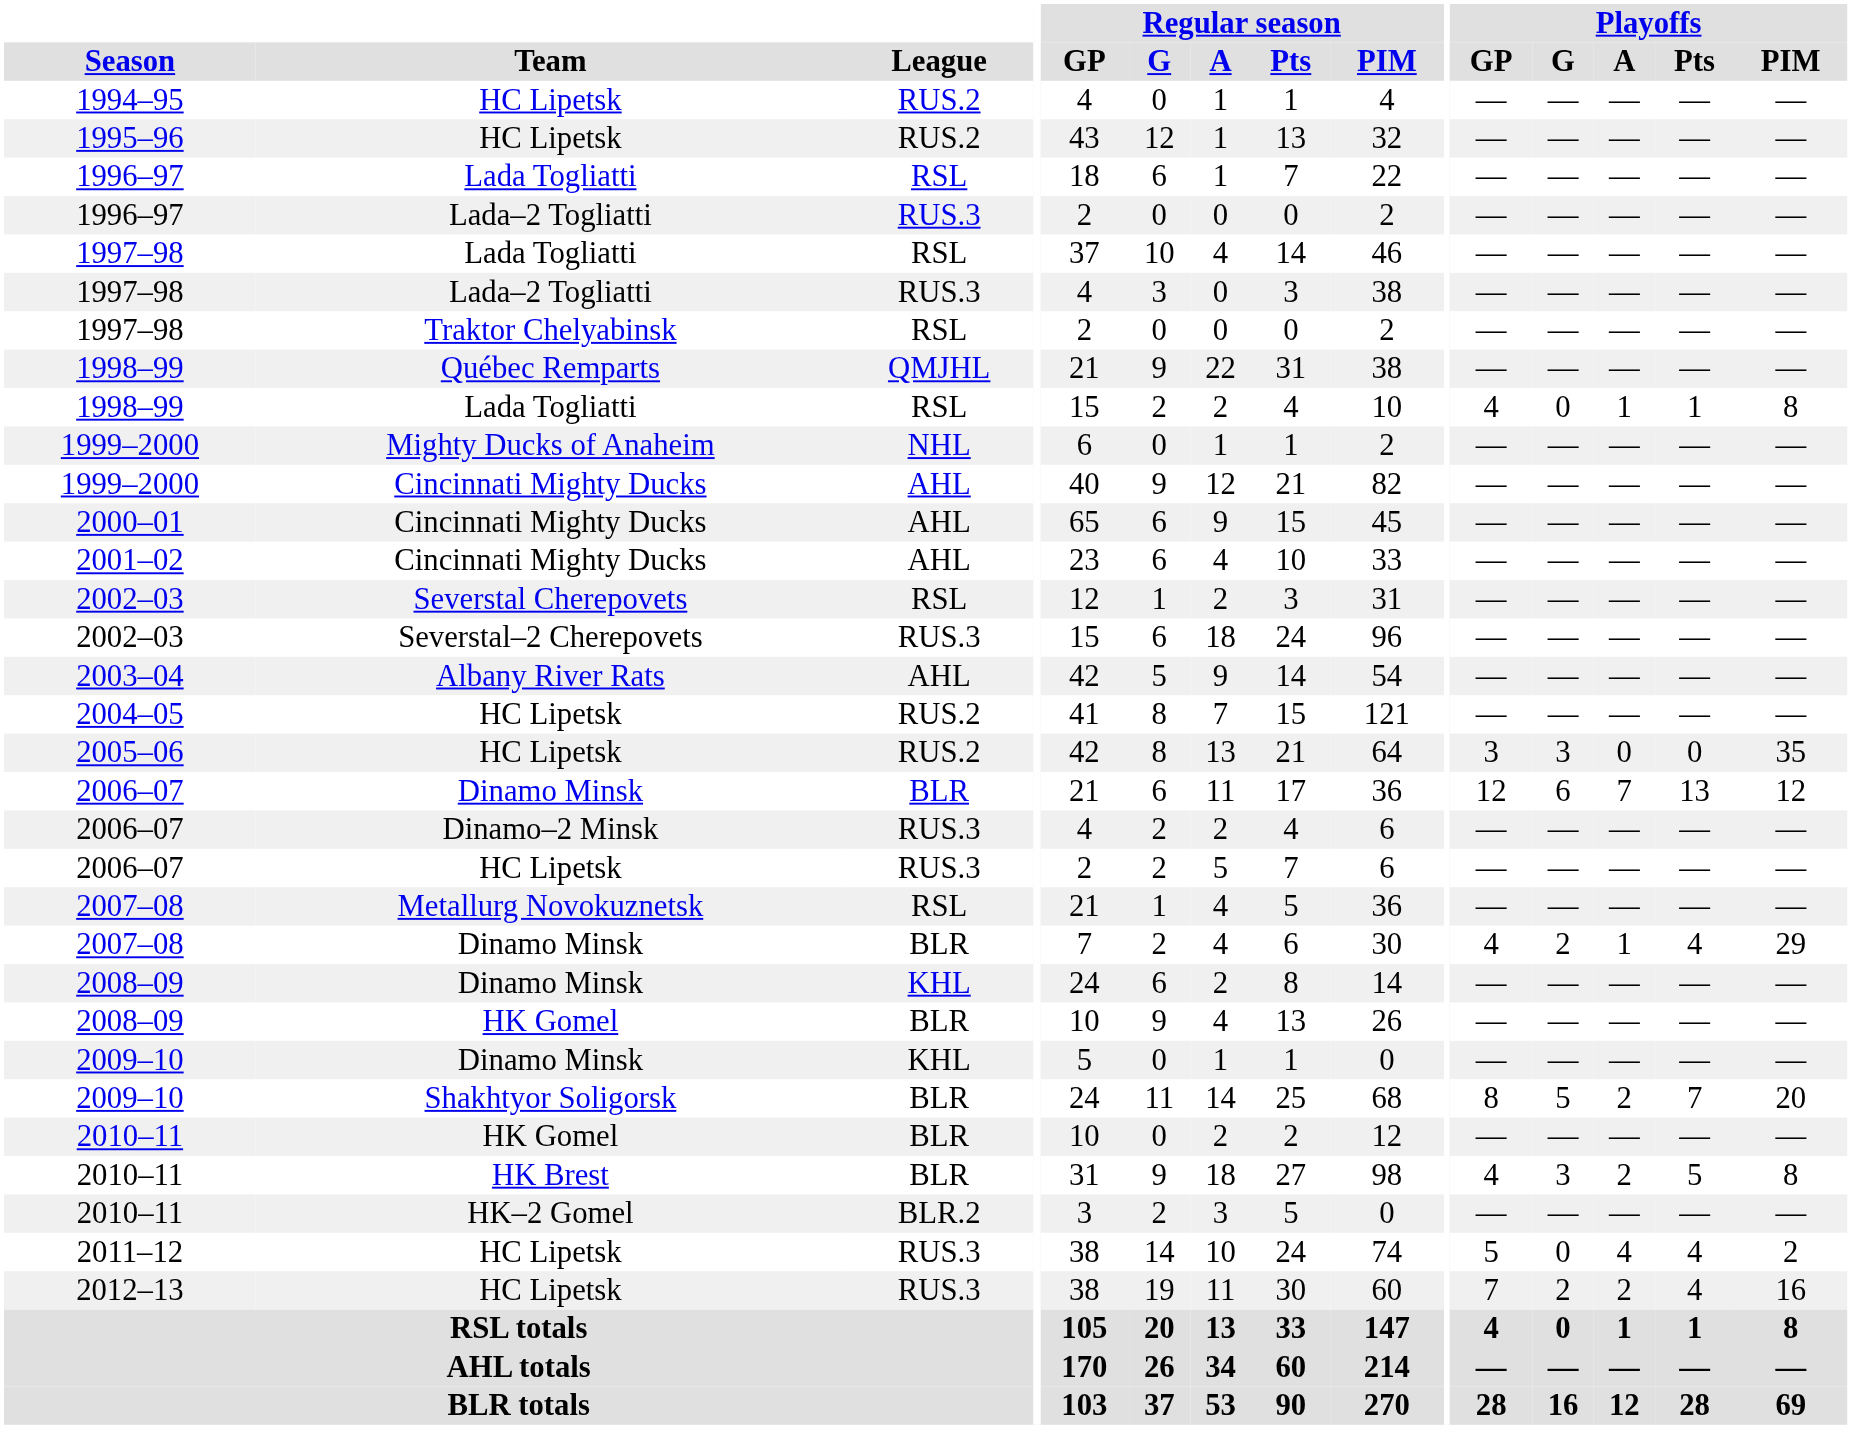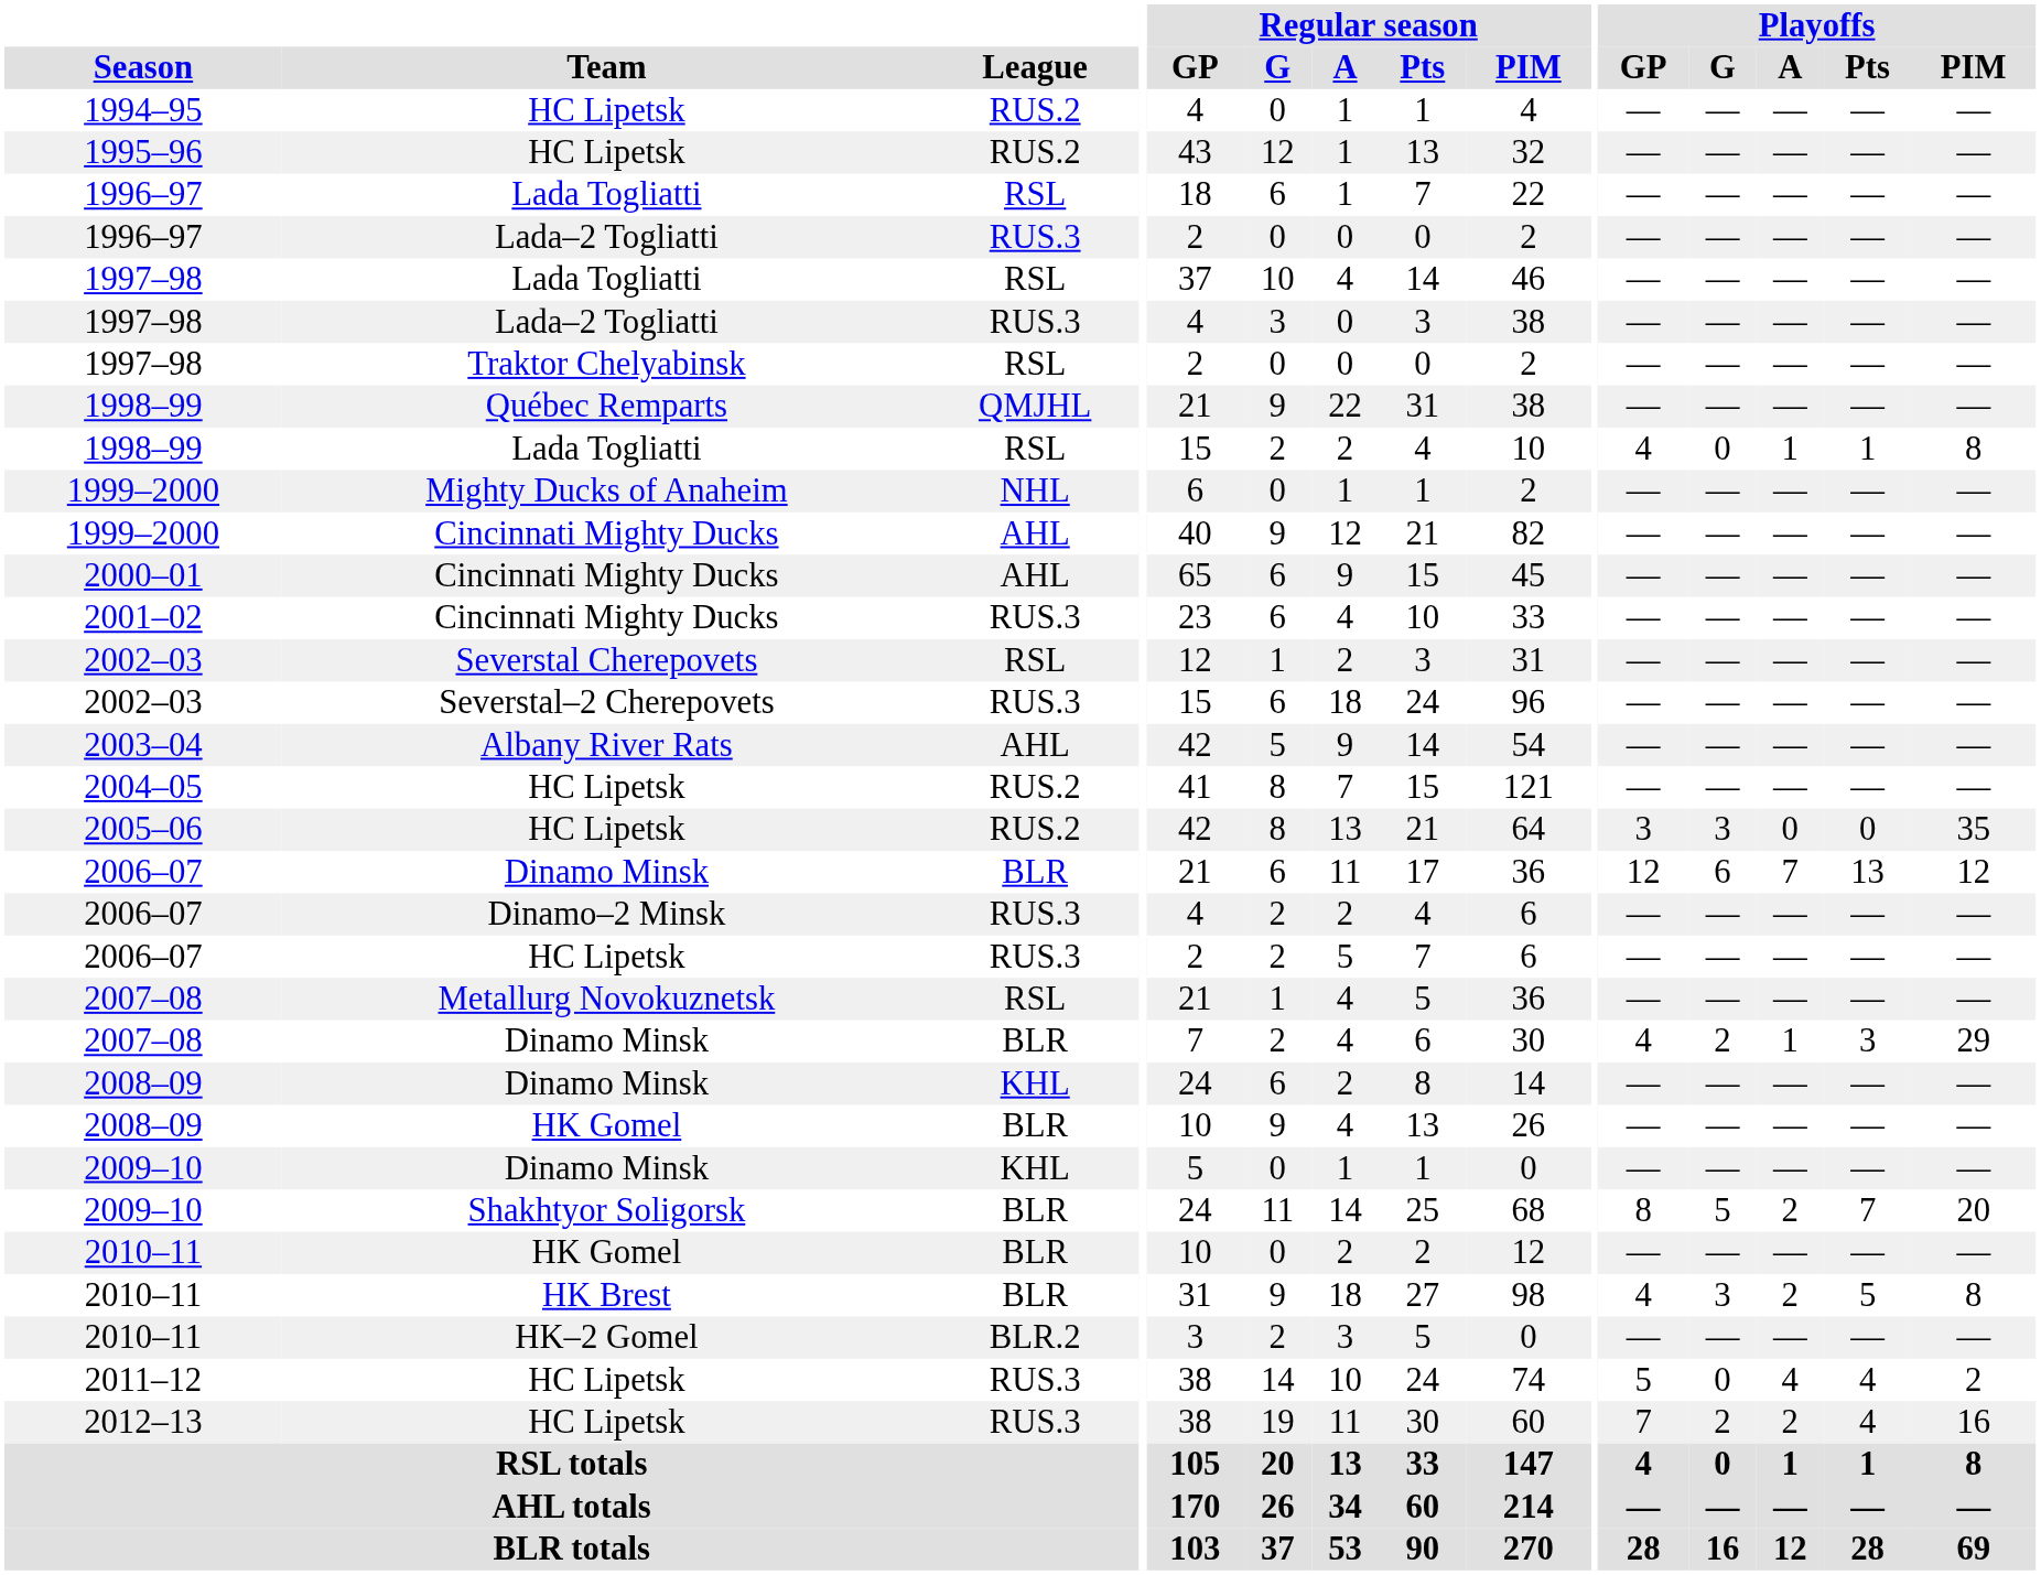 <table border="0" cellpadding="1" cellspacing="0" style="text-align:center; width:60em">
 <tr bgcolor="#e0e0e0">
 <th colspan="3"  bgcolor="#ffffff"></th>
 <th rowspan="99" bgcolor="#ffffff"></th>
 <th colspan="5"><a href='#'>Regular season</a></th>
 <th rowspan="99" bgcolor="#ffffff"></th>
 <th colspan="5"><a href='#'>Playoffs</a></th>
 </tr>
 <tr bgcolor="#e0e0e0">
 <th><a href='#'>Season</a></th>
 <th>Team</th>
 <th>League</th>
 <th>GP</th>
 <th><a href='#'>G</a></th>
 <th><a href='#'>A</a></th>
 <th><a href='#'>Pts</a></th>
 <th><a href='#'>PIM</a></th>
 <th>GP</th>
 <th>G</th>
 <th>A</th>
 <th>Pts</th>
 <th>PIM</th>
 </tr>
 <tr>
 <td><a href='#'>1994–95</a></td>
 <td><a href='#'>HC Lipetsk</a></td>
 <td><a href='#'>RUS.2</a></td>
 <td>4</td>
 <td>0</td>
 <td>1</td>
 <td>1</td>
 <td>4</td>
 <td>—</td>
 <td>—</td>
 <td>—</td>
 <td>—</td>
 <td>—</td>
 </tr>
 <tr bgcolor="#f0f0f0">
 <td><a href='#'>1995–96</a></td>
 <td>HC Lipetsk</td>
 <td>RUS.2</td>
 <td>43</td>
 <td>12</td>
 <td>1</td>
 <td>13</td>
 <td>32</td>
 <td>—</td>
 <td>—</td>
 <td>—</td>
 <td>—</td>
 <td>—</td>
 </tr>
 <tr>
 <td><a href='#'>1996–97</a></td>
 <td><a href='#'>Lada Togliatti</a></td>
 <td><a href='#'>RSL</a></td>
 <td>18</td>
 <td>6</td>
 <td>1</td>
 <td>7</td>
 <td>22</td>
 <td>—</td>
 <td>—</td>
 <td>—</td>
 <td>—</td>
 <td>—</td>
 </tr>
 <tr bgcolor="#f0f0f0">
 <td>1996–97</td>
 <td>Lada–2 Togliatti</td>
 <td><a href='#'>RUS.3</a></td>
 <td>2</td>
 <td>0</td>
 <td>0</td>
 <td>0</td>
 <td>2</td>
 <td>—</td>
 <td>—</td>
 <td>—</td>
 <td>—</td>
 <td>—</td>
 </tr>
 <tr>
 <td><a href='#'>1997–98</a></td>
 <td>Lada Togliatti</td>
 <td>RSL</td>
 <td>37</td>
 <td>10</td>
 <td>4</td>
 <td>14</td>
 <td>46</td>
 <td>—</td>
 <td>—</td>
 <td>—</td>
 <td>—</td>
 <td>—</td>
 </tr>
 <tr bgcolor="#f0f0f0">
 <td>1997–98</td>
 <td>Lada–2 Togliatti</td>
 <td>RUS.3</td>
 <td>4</td>
 <td>3</td>
 <td>0</td>
 <td>3</td>
 <td>38</td>
 <td>—</td>
 <td>—</td>
 <td>—</td>
 <td>—</td>
 <td>—</td>
 </tr>
 <tr>
 <td>1997–98</td>
 <td><a href='#'>Traktor Chelyabinsk</a></td>
 <td>RSL</td>
 <td>2</td>
 <td>0</td>
 <td>0</td>
 <td>0</td>
 <td>2</td>
 <td>—</td>
 <td>—</td>
 <td>—</td>
 <td>—</td>
 <td>—</td>
 </tr>
 <tr bgcolor="#f0f0f0">
 <td><a href='#'>1998–99</a></td>
 <td><a href='#'>Québec Remparts</a></td>
 <td><a href='#'>QMJHL</a></td>
 <td>21</td>
 <td>9</td>
 <td>22</td>
 <td>31</td>
 <td>38</td>
 <td>—</td>
 <td>—</td>
 <td>—</td>
 <td>—</td>
 <td>—</td>
 </tr>
 <tr>
 <td><a href='#'>1998–99</a></td>
 <td>Lada Togliatti</td>
 <td>RSL</td>
 <td>15</td>
 <td>2</td>
 <td>2</td>
 <td>4</td>
 <td>10</td>
 <td>4</td>
 <td>0</td>
 <td>1</td>
 <td>1</td>
 <td>8</td>
 </tr>
 <tr bgcolor="#f0f0f0">
 <td><a href='#'>1999–2000</a></td>
 <td><a href='#'>Mighty Ducks of Anaheim</a></td>
 <td><a href='#'>NHL</a></td>
 <td>6</td>
 <td>0</td>
 <td>1</td>
 <td>1</td>
 <td>2</td>
 <td>—</td>
 <td>—</td>
 <td>—</td>
 <td>—</td>
 <td>—</td>
 </tr>
 <tr>
 <td><a href='#'>1999–2000</a></td>
 <td><a href='#'>Cincinnati Mighty Ducks</a></td>
 <td><a href='#'>AHL</a></td>
 <td>40</td>
 <td>9</td>
 <td>12</td>
 <td>21</td>
 <td>82</td>
 <td>—</td>
 <td>—</td>
 <td>—</td>
 <td>—</td>
 <td>—</td>
 </tr>
 <tr bgcolor="#f0f0f0">
 <td><a href='#'>2000–01</a></td>
 <td>Cincinnati Mighty Ducks</td>
 <td>AHL</td>
 <td>65</td>
 <td>6</td>
 <td>9</td>
 <td>15</td>
 <td>45</td>
 <td>—</td>
 <td>—</td>
 <td>—</td>
 <td>—</td>
 <td>—</td>
 </tr>
 <tr>
 <td><a href='#'>2001–02</a></td>
 <td>Cincinnati Mighty Ducks</td>
-<td>AHL</td>
+<td>RUS.3</td>
 <td>23</td>
 <td>6</td>
 <td>4</td>
 <td>10</td>
 <td>33</td>
 <td>—</td>
 <td>—</td>
 <td>—</td>
 <td>—</td>
 <td>—</td>
 </tr>
 <tr bgcolor="#f0f0f0">
 <td><a href='#'>2002–03</a></td>
 <td><a href='#'>Severstal Cherepovets</a></td>
 <td>RSL</td>
 <td>12</td>
 <td>1</td>
 <td>2</td>
 <td>3</td>
 <td>31</td>
 <td>—</td>
 <td>—</td>
 <td>—</td>
 <td>—</td>
 <td>—</td>
 </tr>
 <tr>
 <td>2002–03</td>
 <td>Severstal–2 Cherepovets</td>
 <td>RUS.3</td>
 <td>15</td>
 <td>6</td>
 <td>18</td>
 <td>24</td>
 <td>96</td>
 <td>—</td>
 <td>—</td>
 <td>—</td>
 <td>—</td>
 <td>—</td>
 </tr>
 <tr bgcolor="#f0f0f0">
 <td><a href='#'>2003–04</a></td>
 <td><a href='#'>Albany River Rats</a></td>
 <td>AHL</td>
 <td>42</td>
 <td>5</td>
 <td>9</td>
 <td>14</td>
 <td>54</td>
 <td>—</td>
 <td>—</td>
 <td>—</td>
 <td>—</td>
 <td>—</td>
 </tr>
 <tr>
 <td><a href='#'>2004–05</a></td>
 <td>HC Lipetsk</td>
 <td>RUS.2</td>
 <td>41</td>
 <td>8</td>
 <td>7</td>
 <td>15</td>
 <td>121</td>
 <td>—</td>
 <td>—</td>
 <td>—</td>
 <td>—</td>
 <td>—</td>
 </tr>
 <tr bgcolor="#f0f0f0">
 <td><a href='#'>2005–06</a></td>
 <td>HC Lipetsk</td>
 <td>RUS.2</td>
 <td>42</td>
 <td>8</td>
 <td>13</td>
 <td>21</td>
 <td>64</td>
 <td>3</td>
 <td>3</td>
 <td>0</td>
 <td>0</td>
 <td>35</td>
 </tr>
 <tr>
 <td><a href='#'>2006–07</a></td>
 <td><a href='#'>Dinamo Minsk</a></td>
 <td><a href='#'>BLR</a></td>
 <td>21</td>
 <td>6</td>
 <td>11</td>
 <td>17</td>
 <td>36</td>
 <td>12</td>
 <td>6</td>
 <td>7</td>
 <td>13</td>
 <td>12</td>
 </tr>
 <tr bgcolor="#f0f0f0">
 <td>2006–07</td>
 <td>Dinamo–2 Minsk</td>
 <td>RUS.3</td>
 <td>4</td>
 <td>2</td>
 <td>2</td>
 <td>4</td>
 <td>6</td>
 <td>—</td>
 <td>—</td>
 <td>—</td>
 <td>—</td>
 <td>—</td>
 </tr>
 <tr>
 <td>2006–07</td>
 <td>HC Lipetsk</td>
 <td>RUS.3</td>
 <td>2</td>
 <td>2</td>
 <td>5</td>
 <td>7</td>
 <td>6</td>
 <td>—</td>
 <td>—</td>
 <td>—</td>
 <td>—</td>
 <td>—</td>
 </tr>
 <tr bgcolor="#f0f0f0">
 <td><a href='#'>2007–08</a></td>
 <td><a href='#'>Metallurg Novokuznetsk</a></td>
 <td>RSL</td>
 <td>21</td>
 <td>1</td>
 <td>4</td>
 <td>5</td>
 <td>36</td>
 <td>—</td>
 <td>—</td>
 <td>—</td>
 <td>—</td>
 <td>—</td>
 </tr>
 <tr>
 <td><a href='#'>2007–08</a></td>
 <td>Dinamo Minsk</td>
 <td>BLR</td>
 <td>7</td>
 <td>2</td>
 <td>4</td>
 <td>6</td>
 <td>30</td>
 <td>4</td>
 <td>2</td>
 <td>1</td>
-<td>4</td>
+<td>3</td>
 <td>29</td>
 </tr>
 <tr bgcolor="#f0f0f0">
 <td><a href='#'>2008–09</a></td>
 <td>Dinamo Minsk</td>
 <td><a href='#'>KHL</a></td>
 <td>24</td>
 <td>6</td>
 <td>2</td>
 <td>8</td>
 <td>14</td>
 <td>—</td>
 <td>—</td>
 <td>—</td>
 <td>—</td>
 <td>—</td>
 </tr>
 <tr>
 <td><a href='#'>2008–09</a></td>
 <td><a href='#'>HK Gomel</a></td>
 <td>BLR</td>
 <td>10</td>
 <td>9</td>
 <td>4</td>
 <td>13</td>
 <td>26</td>
 <td>—</td>
 <td>—</td>
 <td>—</td>
 <td>—</td>
 <td>—</td>
 </tr>
 <tr bgcolor="#f0f0f0">
 <td><a href='#'>2009–10</a></td>
 <td>Dinamo Minsk</td>
 <td>KHL</td>
 <td>5</td>
 <td>0</td>
 <td>1</td>
 <td>1</td>
 <td>0</td>
 <td>—</td>
 <td>—</td>
 <td>—</td>
 <td>—</td>
 <td>—</td>
 </tr>
 <tr>
 <td><a href='#'>2009–10</a></td>
 <td><a href='#'>Shakhtyor Soligorsk</a></td>
 <td>BLR</td>
 <td>24</td>
 <td>11</td>
 <td>14</td>
 <td>25</td>
 <td>68</td>
 <td>8</td>
 <td>5</td>
 <td>2</td>
 <td>7</td>
 <td>20</td>
 </tr>
 <tr bgcolor="#f0f0f0">
 <td><a href='#'>2010–11</a></td>
 <td>HK Gomel</td>
 <td>BLR</td>
 <td>10</td>
 <td>0</td>
 <td>2</td>
 <td>2</td>
 <td>12</td>
 <td>—</td>
 <td>—</td>
 <td>—</td>
 <td>—</td>
 <td>—</td>
 </tr>
 <tr>
 <td>2010–11</td>
 <td><a href='#'>HK Brest</a></td>
 <td>BLR</td>
 <td>31</td>
 <td>9</td>
 <td>18</td>
 <td>27</td>
 <td>98</td>
 <td>4</td>
 <td>3</td>
 <td>2</td>
 <td>5</td>
 <td>8</td>
 </tr>
 <tr bgcolor="#f0f0f0">
 <td>2010–11</td>
 <td>HK–2 Gomel</td>
 <td>BLR.2</td>
 <td>3</td>
 <td>2</td>
 <td>3</td>
 <td>5</td>
 <td>0</td>
 <td>—</td>
 <td>—</td>
 <td>—</td>
 <td>—</td>
 <td>—</td>
 </tr>
 <tr>
 <td>2011–12</td>
 <td>HC Lipetsk</td>
 <td>RUS.3</td>
 <td>38</td>
 <td>14</td>
 <td>10</td>
 <td>24</td>
 <td>74</td>
 <td>5</td>
 <td>0</td>
 <td>4</td>
 <td>4</td>
 <td>2</td>
 </tr>
 <tr bgcolor="#f0f0f0">
 <td>2012–13</td>
 <td>HC Lipetsk</td>
 <td>RUS.3</td>
 <td>38</td>
 <td>19</td>
 <td>11</td>
 <td>30</td>
 <td>60</td>
 <td>7</td>
 <td>2</td>
 <td>2</td>
 <td>4</td>
 <td>16</td>
 </tr>
 <tr bgcolor="#e0e0e0">
 <th colspan="3">RSL totals</th>
 <th>105</th>
 <th>20</th>
 <th>13</th>
 <th>33</th>
 <th>147</th>
 <th>4</th>
 <th>0</th>
 <th>1</th>
 <th>1</th>
 <th>8</th>
 </tr>
 <tr bgcolor="#e0e0e0">
 <th colspan="3">AHL totals</th>
 <th>170</th>
 <th>26</th>
 <th>34</th>
 <th>60</th>
 <th>214</th>
 <th>—</th>
 <th>—</th>
 <th>—</th>
 <th>—</th>
 <th>—</th>
 </tr>
 <tr bgcolor="#e0e0e0">
 <th colspan="3">BLR totals</th>
 <th>103</th>
 <th>37</th>
 <th>53</th>
 <th>90</th>
 <th>270</th>
 <th>28</th>
 <th>16</th>
 <th>12</th>
 <th>28</th>
 <th>69</th>
 </tr>
 </table>
